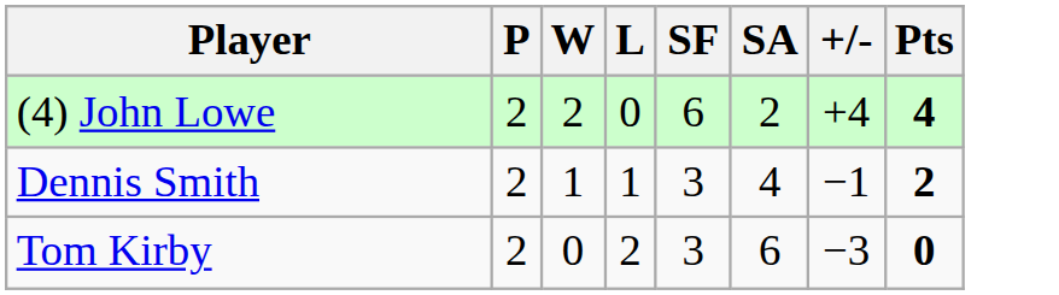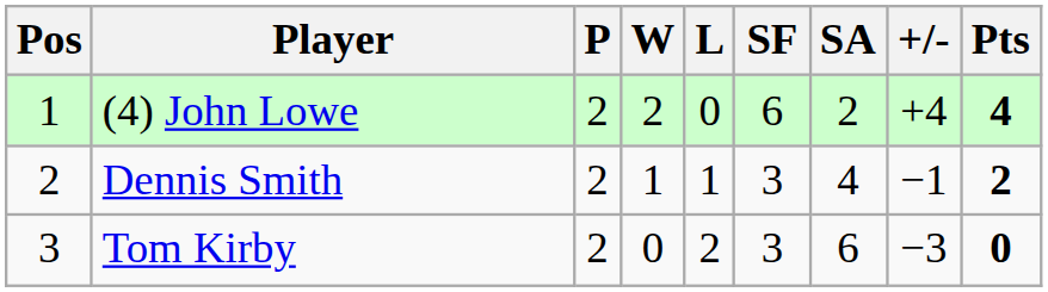 <table class="wikitable" style="text-align:center; margin: 1em auto 1em auto, align:left">
 <tr>
+<th width=20>Pos</th>
 <th width=168>Player</th>
 <th width=3>P</th>
 <th width=3>W</th>
 <th width=3>L</th>
 <th width=20>SF</th>
 <th width=20>SA</th>
 <th width=20>+/-</th>
 <th width=20>Pts</th>
 </tr>
 <tr align=center style="background: #ccffcc;">
+<td>1</td>
 <td align="left"> (4) <a href='#'>John Lowe</a></td>
 <td>2</td>
 <td>2</td>
 <td>0</td>
 <td>6</td>
 <td>2</td>
 <td>+4</td>
 <td><strong>4</strong></td>
 </tr>
 <tr align=center>
+<td>2</td>
 <td align="left"> <a href='#'>Dennis Smith</a></td>
 <td>2</td>
 <td>1</td>
 <td>1</td>
 <td>3</td>
 <td>4</td>
 <td>−1</td>
 <td><strong>2</strong></td>
 </tr>
 <tr align=center>
+<td>3</td>
 <td align="left"> <a href='#'>Tom Kirby</a></td>
 <td>2</td>
 <td>0</td>
 <td>2</td>
 <td>3</td>
 <td>6</td>
 <td>−3</td>
 <td><strong>0</strong></td>
 </tr>
 </table>
